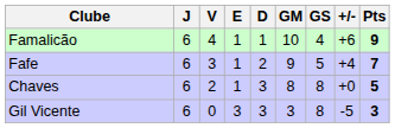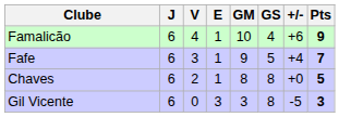 <table class="wikitable" style="text-align: center;">
 <tr>
 <th width=175>Clube</th>
 <th width=20>J</th>
 <th width=20>V</th>
 <th width=20>E</th>
-<th width=20>D</th>
 <th width=20>GM</th>
 <th width=20>GS</th>
 <th width=20>+/-</th>
 <th width=20>Pts</th>
 </tr>
 <tr bgcolor=#ccffcc>
 <td align=left>Famalicão</td>
 <td>6</td>
 <td>4</td>
-<td>1</td>
 <td>1</td>
 <td>10</td>
 <td>4</td>
 <td>+6</td>
 <td><strong>9</strong></td>
 </tr>
 <tr bgcolor=#ccccff>
 <td align=left>Fafe</td>
 <td>6</td>
 <td>3</td>
 <td>1</td>
-<td>2</td>
 <td>9</td>
 <td>5</td>
 <td>+4</td>
 <td><strong>7</strong></td>
 </tr>
 <tr bgcolor=#ccccff>
 <td align=left>Chaves</td>
 <td>6</td>
 <td>2</td>
 <td>1</td>
-<td>3</td>
 <td>8</td>
 <td>8</td>
 <td>+0</td>
 <td><strong>5</strong></td>
 </tr>
 <tr bgcolor=#ccccff>
 <td align=left>Gil Vicente</td>
 <td>6</td>
 <td>0</td>
 <td>3</td>
 <td>3</td>
-<td>3</td>
 <td>8</td>
 <td>-5</td>
 <td><strong>3</strong></td>
 </tr>
 </table>
